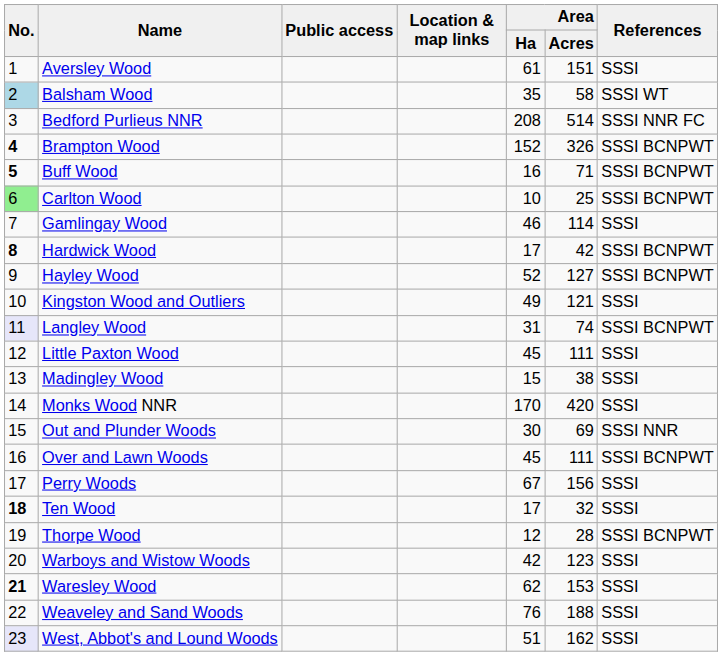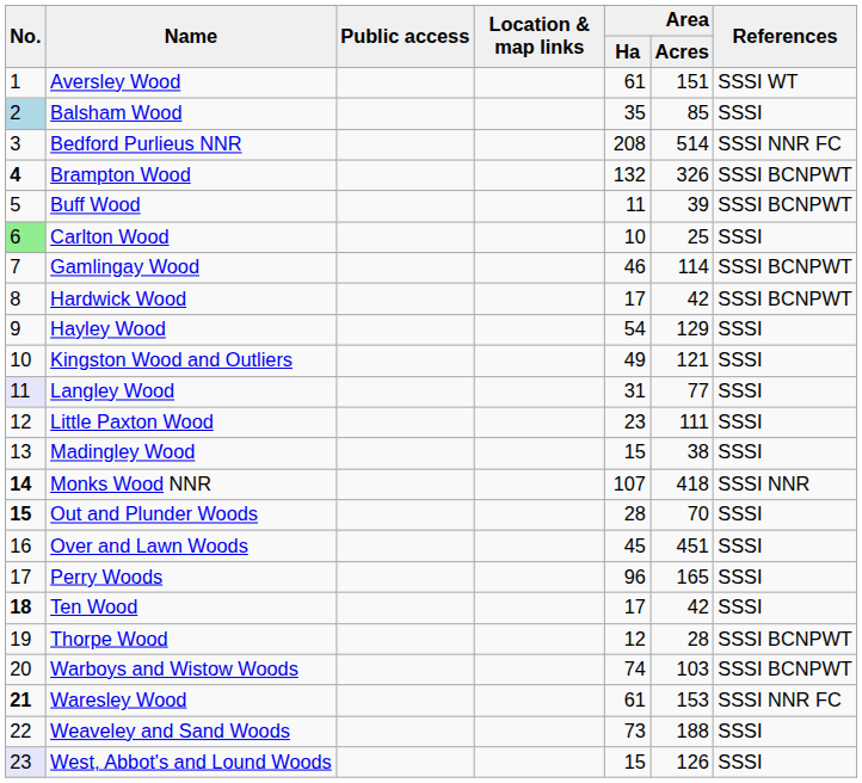 <table class="wikitable sortable">
 <tr>
 <th style="background:#f0f0f0" rowspan=2>No.</th>
 <th style="background:#f0f0f0" rowspan=2>Name</th>
 <th style="background:#f0f0f0" rowspan=2>Public access</th>
 <th style="width:100px;background:#f0f0f0" rowspan=2 class="unsortable">Location & map links</th>
 <th style="background:#f0f0f0; text-align: right" colspan="2">Area</th>
 <th style="background:#f0f0f0" rowspan=2 class="unsortable">References</th>
 </tr>
 <tr>
 <th style="width:30px; background:#f0f0f0">Ha</th>
 <th style="width:30px; background:#f0f0f0">Acres</th>
 </tr>
 <tr !scope="row">
 <td>1</td>
 <td><a href='#'>Aversley Wood</a></td>
 <td>  </td>
 <td><small></small></td>
 <td style="text-align:right;">61</td>
 <td style="text-align:right;">151</td>
-<td>SSSI</td>
+<td>SSSI <abbr>WT</abbr></td>
 </tr>
 <tr !scope="row">
 <td style="background: lightblue;">2</td>
 <td><a href='#'>Balsham Wood</a></td>
 <td>  </td>
 <td><small></small></td>
 <td style="text-align:right;">35</td>
-<td style="text-align:right;">58</td>
-<td>SSSI <abbr>WT</abbr></td>
+<td style="text-align:right;">85</td>
+<td>SSSI</td>
 </tr>
 <tr !scope="row">
 <td>3</td>
 <td><a href='#'>Bedford Purlieus NNR</a></td>
 <td>  </td>
 <td><small></small></td>
 <td style="text-align:right;">208</td>
 <td style="text-align:right;">514</td>
 <td>SSSI  <abbr>NNR</abbr> <abbr>FC</abbr></td>
 </tr>
 <tr !scope="row">
 <td><strong>4</strong></td>
 <td><a href='#'>Brampton Wood</a></td>
 <td>  </td>
 <td><small></small></td>
-<td style="text-align:right;">152</td>
+<td style="text-align:right;">132</td>
 <td style="text-align:right;">326</td>
 <td>SSSI <abbr>BCNPWT</abbr></td>
 </tr>
 <tr !scope="row">
-<td><strong>5</strong></td>
+<td>5</td>
 <td><a href='#'>Buff Wood</a></td>
 <td>  </td>
 <td><small></small></td>
-<td style="text-align:right;">16</td>
-<td style="text-align:right;">71</td>
+<td style="text-align:right;">11</td>
+<td style="text-align:right;">39</td>
 <td>SSSI <abbr>BCNPWT</abbr></td>
 </tr>
 <tr !scope="row">
 <td style="background: lightgreen;">6</td>
 <td><a href='#'>Carlton Wood</a></td>
 <td>  </td>
 <td><small></small></td>
 <td style="text-align:right;">10</td>
 <td style="text-align:right;">25</td>
-<td>SSSI <abbr>BCNPWT</abbr></td>
+<td>SSSI</td>
 </tr>
 <tr !scope="row">
 <td>7</td>
 <td><a href='#'>Gamlingay Wood</a></td>
 <td>  </td>
 <td><small></small></td>
 <td style="text-align:right;">46</td>
 <td style="text-align:right;">114</td>
-<td>SSSI</td>
+<td>SSSI <abbr>BCNPWT</abbr></td>
 </tr>
 <tr !scope="row">
-<td><strong>8</strong></td>
+<td>8</td>
 <td><a href='#'>Hardwick Wood</a></td>
 <td>  </td>
 <td><small></small></td>
 <td style="text-align:right;">17</td>
 <td style="text-align:right;">42</td>
 <td>SSSI  <abbr>BCNPWT</abbr></td>
 </tr>
 <tr !scope="row">
 <td>9</td>
 <td><a href='#'>Hayley Wood</a></td>
 <td>  </td>
 <td><small></small></td>
-<td style="text-align:right;">52</td>
-<td style="text-align:right;">127</td>
-<td>SSSI  <abbr>BCNPWT</abbr></td>
+<td style="text-align:right;">54</td>
+<td style="text-align:right;">129</td>
+<td>SSSI</td>
 </tr>
 <tr !scope="row">
 <td>10</td>
 <td><a href='#'>Kingston Wood and Outliers</a></td>
 <td>  </td>
 <td><small></small></td>
 <td style="text-align:right;">49</td>
 <td style="text-align:right;">121</td>
 <td>SSSI</td>
 </tr>
 <tr !scope="row">
 <td style="background: lavender;">11</td>
 <td><a href='#'>Langley Wood</a></td>
 <td>  </td>
 <td><small></small></td>
 <td style="text-align:right;">31</td>
-<td style="text-align:right;">74</td>
-<td>SSSI <abbr>BCNPWT</abbr></td>
+<td style="text-align:right;">77</td>
+<td>SSSI</td>
 </tr>
 <tr !scope="row">
 <td>12</td>
 <td><a href='#'>Little Paxton Wood</a></td>
 <td>  </td>
 <td><small></small></td>
-<td style="text-align:right;">45</td>
+<td style="text-align:right;">23</td>
 <td style="text-align:right;">111</td>
 <td>SSSI</td>
 </tr>
 <tr !scope="row">
 <td>13</td>
 <td><a href='#'>Madingley Wood</a></td>
 <td>  </td>
 <td><small></small></td>
 <td style="text-align:right;">15</td>
 <td style="text-align:right;">38</td>
 <td>SSSI</td>
 </tr>
 <tr !scope="row">
-<td>14</td>
+<td><strong>14</strong></td>
 <td><a href='#'>Monks Wood</a> NNR</td>
 <td>  </td>
 <td><small></small></td>
-<td style="text-align:right;">170</td>
-<td style="text-align:right;">420</td>
-<td>SSSI</td>
+<td style="text-align:right;">107</td>
+<td style="text-align:right;">418</td>
+<td>SSSI <abbr>NNR</abbr></td>
 </tr>
 <tr !scope="row">
-<td>15</td>
+<td><strong>15</strong></td>
 <td><a href='#'>Out and Plunder Woods</a></td>
 <td>  </td>
 <td><small></small></td>
-<td style="text-align:right;">30</td>
-<td style="text-align:right;">69</td>
-<td>SSSI <abbr>NNR</abbr></td>
+<td style="text-align:right;">28</td>
+<td style="text-align:right;">70</td>
+<td>SSSI</td>
 </tr>
 <tr !scope="row">
 <td>16</td>
 <td><a href='#'>Over and Lawn Woods</a></td>
 <td>  </td>
 <td><small></small></td>
 <td style="text-align:right;">45</td>
-<td style="text-align:right;">111</td>
-<td>SSSI <abbr>BCNPWT</abbr></td>
+<td style="text-align:right;">451</td>
+<td>SSSI</td>
 </tr>
 <tr !scope="row">
 <td>17</td>
 <td><a href='#'>Perry Woods</a></td>
 <td>  </td>
 <td><small></small></td>
-<td style="text-align:right;">67</td>
-<td style="text-align:right;">156</td>
+<td style="text-align:right;">96</td>
+<td style="text-align:right;">165</td>
 <td>SSSI</td>
 </tr>
 <tr !scope="row">
 <td><strong>18</strong></td>
 <td><a href='#'>Ten Wood</a></td>
 <td>  </td>
 <td><small></small></td>
 <td style="text-align:right;">17</td>
-<td style="text-align:right;">32</td>
+<td style="text-align:right;">42</td>
 <td>SSSI</td>
 </tr>
 <tr !scope="row">
 <td>19</td>
 <td><a href='#'>Thorpe Wood</a></td>
 <td>  </td>
 <td><small></small></td>
 <td style="text-align:right;">12</td>
 <td style="text-align:right;">28</td>
 <td>SSSI <abbr>BCNPWT</abbr></td>
 </tr>
 <tr !scope="row">
 <td>20</td>
 <td><a href='#'>Warboys and Wistow Woods</a></td>
 <td>  </td>
 <td><small></small></td>
-<td style="text-align:right;">42</td>
-<td style="text-align:right;">123</td>
-<td>SSSI</td>
+<td style="text-align:right;">74</td>
+<td style="text-align:right;">103</td>
+<td>SSSI  <abbr>BCNPWT</abbr></td>
 </tr>
 <tr !scope="row">
 <td><strong>21</strong></td>
 <td><a href='#'>Waresley Wood</a></td>
 <td>  </td>
 <td><small></small></td>
-<td style="text-align:right;">62</td>
+<td style="text-align:right;">61</td>
 <td style="text-align:right;">153</td>
-<td>SSSI</td>
+<td>SSSI  <abbr>NNR</abbr> <abbr>FC</abbr></td>
 </tr>
 <tr !scope="row">
 <td>22</td>
 <td><a href='#'>Weaveley and Sand Woods</a></td>
 <td>  </td>
 <td><small></small></td>
-<td style="text-align:right;">76</td>
+<td style="text-align:right;">73</td>
 <td style="text-align:right;">188</td>
 <td>SSSI</td>
 </tr>
 <tr !scope="row">
 <td style="background: lavender;">23</td>
 <td><a href='#'>West, Abbot's and Lound Woods</a></td>
 <td>  </td>
 <td><small></small></td>
-<td style="text-align:right;">51</td>
-<td style="text-align:right;">162</td>
+<td style="text-align:right;">15</td>
+<td style="text-align:right;">126</td>
 <td>SSSI</td>
 </tr>
 </table>
